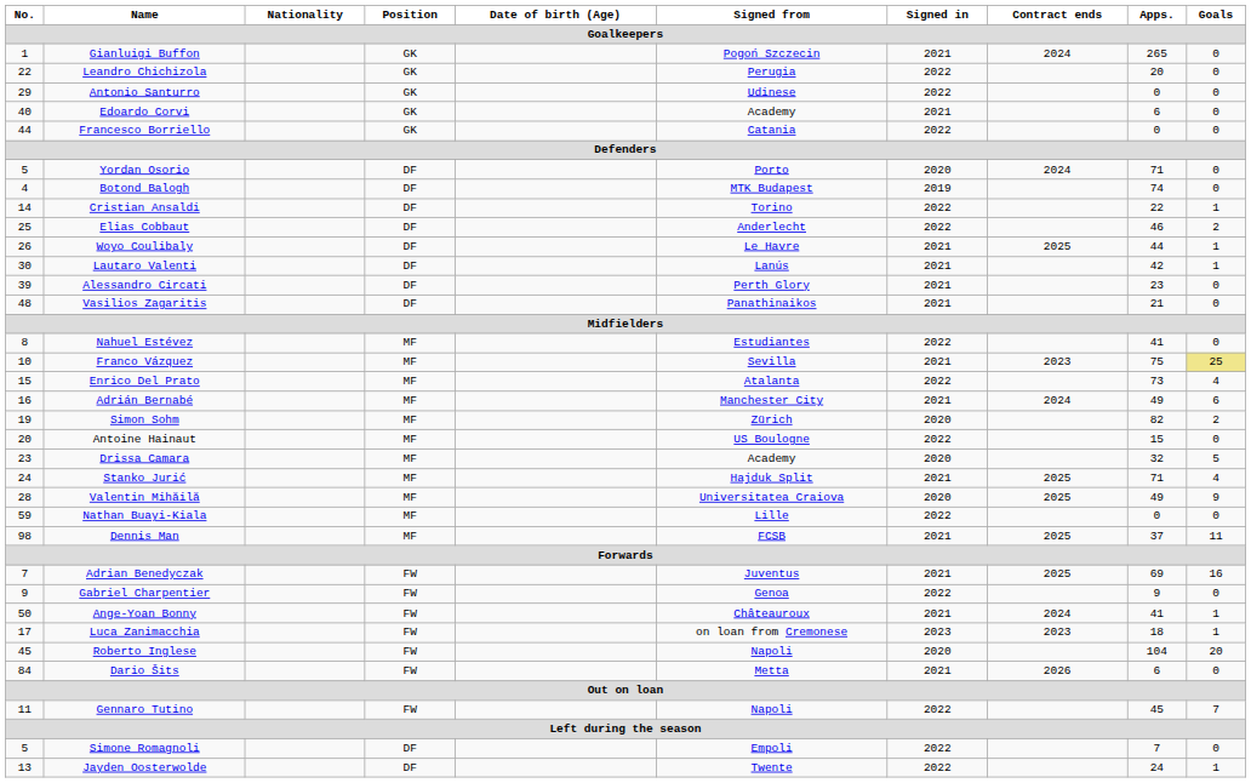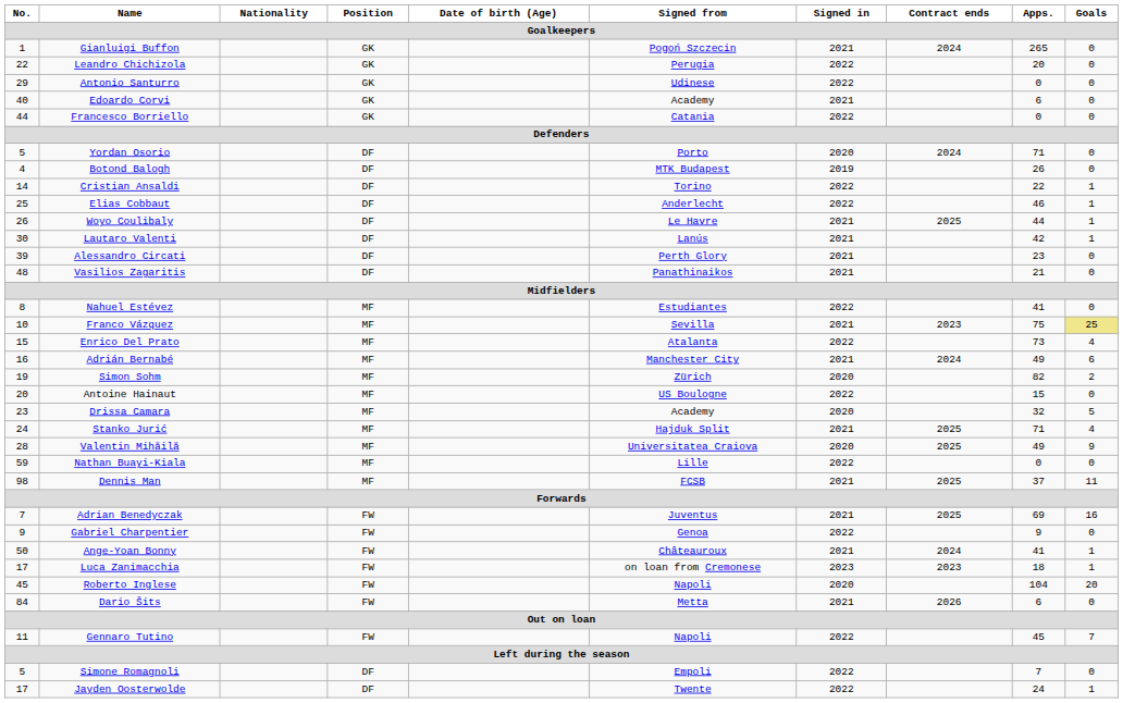 <table class="wikitable" style="text-align:center; font-size:90%; width:100%;">
 <tr>
 <th style="background:#FFFFFF; color:black; text-align:center;">No.</th>
 <th style="background:#FFFFFF; color:black; text-align:center;">Name</th>
 <th style="background:#FFFFFF; color:black; text-align:center;">Nationality</th>
 <th style="background:#FFFFFF; color:black; text-align:center;">Position</th>
 <th style="background:#FFFFFF; color:black; text-align:center;">Date of birth (Age)</th>
 <th style="background:#FFFFFF; color:black; text-align:center;">Signed from</th>
 <th style="background:#FFFFFF; color:black; text-align:center;">Signed in</th>
 <th style="background:#FFFFFF; color:black; text-align:center;">Contract ends</th>
 <th style="background:#FFFFFF; color:black; text-align:center;">Apps.</th>
 <th style="background:#FFFFFF; color:black; text-align:center;">Goals</th>
 </tr>
 <tr>
 <th colspan="11" style="background:#dcdcdc; text-align:center;">Goalkeepers</th>
 </tr>
 <tr>
 <td>1</td>
 <td><a href='#'>Gianluigi Buffon</a></td>
 <td></td>
 <td>GK</td>
 <td></td>
 <td><a href='#'>Pogoń Szczecin</a></td>
 <td>2021</td>
 <td>2024</td>
 <td>265</td>
 <td>0</td>
 </tr>
 <tr>
 <td>22</td>
 <td><a href='#'>Leandro Chichizola</a></td>
 <td></td>
 <td>GK</td>
 <td></td>
 <td><a href='#'>Perugia</a></td>
 <td>2022</td>
 <td></td>
 <td>20</td>
 <td>0</td>
 </tr>
 <tr>
 <td>29</td>
 <td><a href='#'>Antonio Santurro</a></td>
 <td></td>
 <td>GK</td>
 <td></td>
 <td><a href='#'>Udinese</a></td>
 <td>2022</td>
 <td></td>
 <td>0</td>
 <td>0</td>
 </tr>
 <tr>
 <td>40</td>
 <td><a href='#'>Edoardo Corvi</a></td>
 <td></td>
 <td>GK</td>
 <td></td>
 <td>Academy</td>
 <td>2021</td>
 <td></td>
 <td>6</td>
 <td>0</td>
 </tr>
 <tr>
 <td>44</td>
 <td><a href='#'>Francesco Borriello</a></td>
 <td></td>
 <td>GK</td>
 <td></td>
 <td><a href='#'>Catania</a></td>
 <td>2022</td>
 <td></td>
 <td>0</td>
 <td>0</td>
 </tr>
 <tr>
 <th colspan="11" style="background:#dcdcdc; text-align:center;">Defenders</th>
 </tr>
 <tr>
 <td>5</td>
 <td><a href='#'>Yordan Osorio</a></td>
 <td></td>
 <td>DF</td>
 <td></td>
 <td><a href='#'>Porto</a></td>
 <td>2020</td>
 <td>2024</td>
 <td>71</td>
 <td>0</td>
 </tr>
 <tr>
 <td>4</td>
 <td><a href='#'>Botond Balogh</a></td>
 <td></td>
 <td>DF</td>
 <td></td>
 <td><a href='#'>MTK Budapest</a></td>
 <td>2019</td>
 <td></td>
-<td>74</td>
+<td>26</td>
 <td>0</td>
 </tr>
 <tr>
 <td>14</td>
 <td><a href='#'>Cristian Ansaldi</a></td>
 <td></td>
 <td>DF</td>
 <td></td>
 <td><a href='#'>Torino</a></td>
 <td>2022</td>
 <td></td>
 <td>22</td>
 <td>1</td>
 </tr>
 <tr>
 <td>25</td>
 <td><a href='#'>Elias Cobbaut</a></td>
 <td></td>
 <td>DF</td>
 <td></td>
 <td><a href='#'>Anderlecht</a></td>
 <td>2022</td>
 <td></td>
 <td>46</td>
-<td>2</td>
+<td>1</td>
 </tr>
 <tr>
 <td>26</td>
 <td><a href='#'>Woyo Coulibaly</a></td>
 <td></td>
 <td>DF</td>
 <td></td>
 <td><a href='#'>Le Havre</a></td>
 <td>2021</td>
 <td>2025</td>
 <td>44</td>
 <td>1</td>
 </tr>
 <tr>
 <td>30</td>
 <td><a href='#'>Lautaro Valenti</a></td>
 <td></td>
 <td>DF</td>
 <td></td>
 <td><a href='#'>Lanús</a></td>
 <td>2021</td>
 <td></td>
 <td>42</td>
 <td>1</td>
 </tr>
 <tr>
 <td>39</td>
 <td><a href='#'>Alessandro Circati</a></td>
 <td></td>
 <td>DF</td>
 <td></td>
 <td><a href='#'>Perth Glory</a></td>
 <td>2021</td>
 <td></td>
 <td>23</td>
 <td>0</td>
 </tr>
 <tr>
 <td>48</td>
 <td><a href='#'>Vasilios Zagaritis</a></td>
 <td></td>
 <td>DF</td>
 <td></td>
 <td><a href='#'>Panathinaikos</a></td>
 <td>2021</td>
 <td></td>
 <td>21</td>
 <td>0</td>
 </tr>
 <tr>
 <th colspan="11" style="background:#dcdcdc; text-align:center;">Midfielders</th>
 </tr>
 <tr>
 <td>8</td>
 <td><a href='#'>Nahuel Estévez</a></td>
 <td></td>
 <td>MF</td>
 <td></td>
 <td><a href='#'>Estudiantes</a></td>
 <td>2022</td>
 <td></td>
 <td>41</td>
 <td>0</td>
 </tr>
 <tr>
 <td>10</td>
 <td><a href='#'>Franco Vázquez</a></td>
 <td></td>
 <td>MF</td>
 <td></td>
 <td><a href='#'>Sevilla</a></td>
 <td>2021</td>
 <td>2023</td>
 <td>75</td>
 <td style="background: khaki;">25</td>
 </tr>
 <tr>
 <td>15</td>
 <td><a href='#'>Enrico Del Prato</a></td>
 <td></td>
 <td>MF</td>
 <td></td>
 <td><a href='#'>Atalanta</a></td>
 <td>2022</td>
 <td></td>
 <td>73</td>
 <td>4</td>
 </tr>
 <tr>
 <td>16</td>
 <td><a href='#'>Adrián Bernabé</a></td>
 <td></td>
 <td>MF</td>
 <td></td>
 <td><a href='#'>Manchester City</a></td>
 <td>2021</td>
 <td>2024</td>
 <td>49</td>
 <td>6</td>
 </tr>
 <tr>
 <td>19</td>
 <td><a href='#'>Simon Sohm</a></td>
 <td></td>
 <td>MF</td>
 <td></td>
 <td><a href='#'>Zürich</a></td>
 <td>2020</td>
 <td></td>
 <td>82</td>
 <td>2</td>
 </tr>
 <tr>
 <td>20</td>
 <td>Antoine Hainaut</td>
 <td></td>
 <td>MF</td>
 <td></td>
 <td><a href='#'>US Boulogne</a></td>
 <td>2022</td>
 <td></td>
 <td>15</td>
 <td>0</td>
 </tr>
 <tr>
 <td>23</td>
 <td><a href='#'>Drissa Camara</a></td>
 <td></td>
 <td>MF</td>
 <td></td>
 <td>Academy</td>
 <td>2020</td>
 <td></td>
 <td>32</td>
 <td>5</td>
 </tr>
 <tr>
 <td>24</td>
 <td><a href='#'>Stanko Jurić</a></td>
 <td></td>
 <td>MF</td>
 <td></td>
 <td><a href='#'>Hajduk Split</a></td>
 <td>2021</td>
 <td>2025</td>
 <td>71</td>
 <td>4</td>
 </tr>
 <tr>
 <td>28</td>
 <td><a href='#'>Valentin Mihăilă</a></td>
 <td></td>
 <td>MF</td>
 <td></td>
 <td><a href='#'>Universitatea Craiova</a></td>
 <td>2020</td>
 <td>2025</td>
 <td>49</td>
 <td>9</td>
 </tr>
 <tr>
 <td>59</td>
 <td><a href='#'>Nathan Buayi-Kiala</a></td>
 <td></td>
 <td>MF</td>
 <td></td>
 <td><a href='#'>Lille</a></td>
 <td>2022</td>
 <td></td>
 <td>0</td>
 <td>0</td>
 </tr>
 <tr>
 <td>98</td>
 <td><a href='#'>Dennis Man</a></td>
 <td></td>
 <td>MF</td>
 <td></td>
 <td><a href='#'>FCSB</a></td>
 <td>2021</td>
 <td>2025</td>
 <td>37</td>
 <td>11</td>
 </tr>
 <tr>
 <th colspan="11" style="background:#dcdcdc; text-align:center;">Forwards</th>
 </tr>
 <tr>
 <td>7</td>
 <td><a href='#'>Adrian Benedyczak</a></td>
 <td></td>
 <td>FW</td>
 <td></td>
 <td><a href='#'>Juventus</a></td>
 <td>2021</td>
 <td>2025</td>
 <td>69</td>
 <td>16</td>
 </tr>
 <tr>
 <td>9</td>
 <td><a href='#'>Gabriel Charpentier</a></td>
 <td></td>
 <td>FW</td>
 <td></td>
 <td><a href='#'>Genoa</a></td>
 <td>2022</td>
 <td></td>
 <td>9</td>
 <td>0</td>
 </tr>
 <tr>
 <td>50</td>
 <td><a href='#'>Ange-Yoan Bonny</a></td>
 <td></td>
 <td>FW</td>
 <td></td>
 <td><a href='#'>Châteauroux</a></td>
 <td>2021</td>
 <td>2024</td>
 <td>41</td>
 <td>1</td>
 </tr>
 <tr>
 <td>17</td>
 <td><a href='#'>Luca Zanimacchia</a></td>
 <td></td>
 <td>FW</td>
 <td></td>
 <td>on loan from <a href='#'>Cremonese</a></td>
 <td>2023</td>
 <td>2023</td>
 <td>18</td>
 <td>1</td>
 </tr>
 <tr>
 <td>45</td>
 <td><a href='#'>Roberto Inglese</a></td>
 <td></td>
 <td>FW</td>
 <td></td>
 <td><a href='#'>Napoli</a></td>
 <td>2020</td>
 <td></td>
 <td>104</td>
 <td>20</td>
 </tr>
 <tr>
 <td>84</td>
 <td><a href='#'>Dario Šits</a></td>
 <td></td>
 <td>FW</td>
 <td></td>
 <td><a href='#'>Metta</a></td>
 <td>2021</td>
 <td>2026</td>
 <td>6</td>
 <td>0</td>
 </tr>
 <tr>
 <th colspan="11" style="background:#dcdcdc; text-align:center;">Out on loan</th>
 </tr>
 <tr>
 <td>11</td>
 <td><a href='#'>Gennaro Tutino</a></td>
 <td></td>
 <td>FW</td>
 <td></td>
 <td><a href='#'>Napoli</a></td>
 <td>2022</td>
 <td></td>
 <td>45</td>
 <td>7</td>
 </tr>
 <tr>
 <th colspan="11" style="background:#dcdcdc; text-align:center;">Left during the season</th>
 </tr>
 <tr>
 <td>5</td>
 <td><a href='#'>Simone Romagnoli</a></td>
 <td></td>
 <td>DF</td>
 <td></td>
 <td><a href='#'>Empoli</a></td>
 <td>2022</td>
 <td></td>
 <td>7</td>
 <td>0</td>
 </tr>
 <tr>
-<td>13</td>
+<td>17</td>
 <td><a href='#'>Jayden Oosterwolde</a></td>
 <td></td>
 <td>DF</td>
 <td></td>
 <td><a href='#'>Twente</a></td>
 <td>2022</td>
 <td></td>
 <td>24</td>
 <td>1</td>
 </tr>
 </table>
